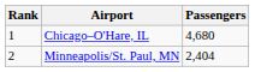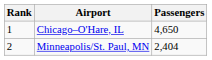 <table class="wikitable sortable">
 <tr>
 <th>Rank</th>
 <th>Airport</th>
 <th>Passengers</th>
 </tr>
 <tr>
 <td>1</td>
 <td><a href='#'>Chicago–O'Hare, IL</a></td>
-<td>4,680</td>
+<td>4,650</td>
 </tr>
 <tr>
 <td>2</td>
 <td><a href='#'>Minneapolis/St. Paul, MN</a></td>
 <td>2,404</td>
 </tr>
 </table>
